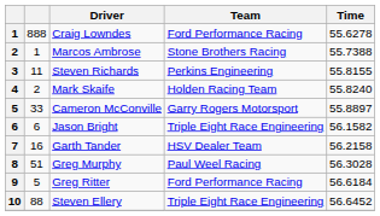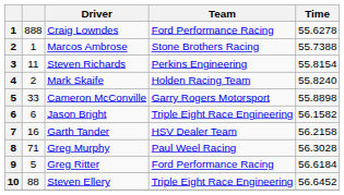 <table class="wikitable" style="font-size: 85%">
 <tr>
 <th></th>
 <th></th>
 <th>Driver</th>
 <th>Team</th>
 <th>Time</th>
 </tr>
 <tr>
 <th>1</th>
 <td align="center">888</td>
 <td> <a href='#'>Craig Lowndes</a></td>
 <td><a href='#'>Ford Performance Racing</a></td>
 <td>55.6278</td>
 </tr>
 <tr>
 <th>2</th>
 <td align="center">1</td>
 <td> <a href='#'>Marcos Ambrose</a></td>
 <td><a href='#'>Stone Brothers Racing</a></td>
 <td>55.7388</td>
 </tr>
 <tr>
 <th>3</th>
 <td align="center">11</td>
 <td> <a href='#'>Steven Richards</a></td>
 <td><a href='#'>Perkins Engineering</a></td>
-<td>55.8155</td>
+<td>55.8154</td>
 </tr>
 <tr>
 <th>4</th>
 <td align="center">2</td>
 <td> <a href='#'>Mark Skaife</a></td>
 <td><a href='#'>Holden Racing Team</a></td>
 <td>55.8240</td>
 </tr>
 <tr>
 <th>5</th>
 <td align="center">33</td>
 <td> <a href='#'>Cameron McConville</a></td>
 <td><a href='#'>Garry Rogers Motorsport</a></td>
-<td>55.8897</td>
+<td>55.8898</td>
 </tr>
 <tr>
 <th>6</th>
 <td align="center">6</td>
 <td> <a href='#'>Jason Bright</a></td>
 <td><a href='#'>Triple Eight Race Engineering</a></td>
 <td>56.1582</td>
 </tr>
 <tr>
 <th>7</th>
 <td align="center">16</td>
 <td> <a href='#'>Garth Tander</a></td>
 <td><a href='#'>HSV Dealer Team</a></td>
 <td>56.2158</td>
 </tr>
 <tr>
 <th>8</th>
-<td align="center">51</td>
+<td align="center">71</td>
 <td> <a href='#'>Greg Murphy</a></td>
 <td><a href='#'>Paul Weel Racing</a></td>
 <td>56.3028</td>
 </tr>
 <tr>
 <th>9</th>
 <td align="center">5</td>
 <td> <a href='#'>Greg Ritter</a></td>
 <td><a href='#'>Ford Performance Racing</a></td>
 <td>56.6184</td>
 </tr>
 <tr>
 <th>10</th>
 <td align="center">88</td>
 <td> <a href='#'>Steven Ellery</a></td>
 <td><a href='#'>Triple Eight Race Engineering</a></td>
 <td>56.6452</td>
 </tr>
 <tr>
 </tr>
 </table>
